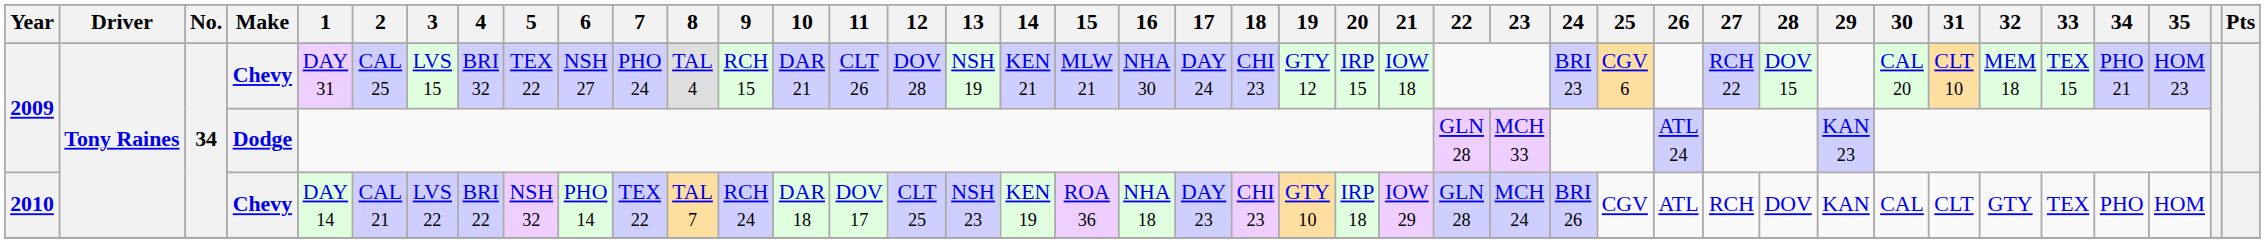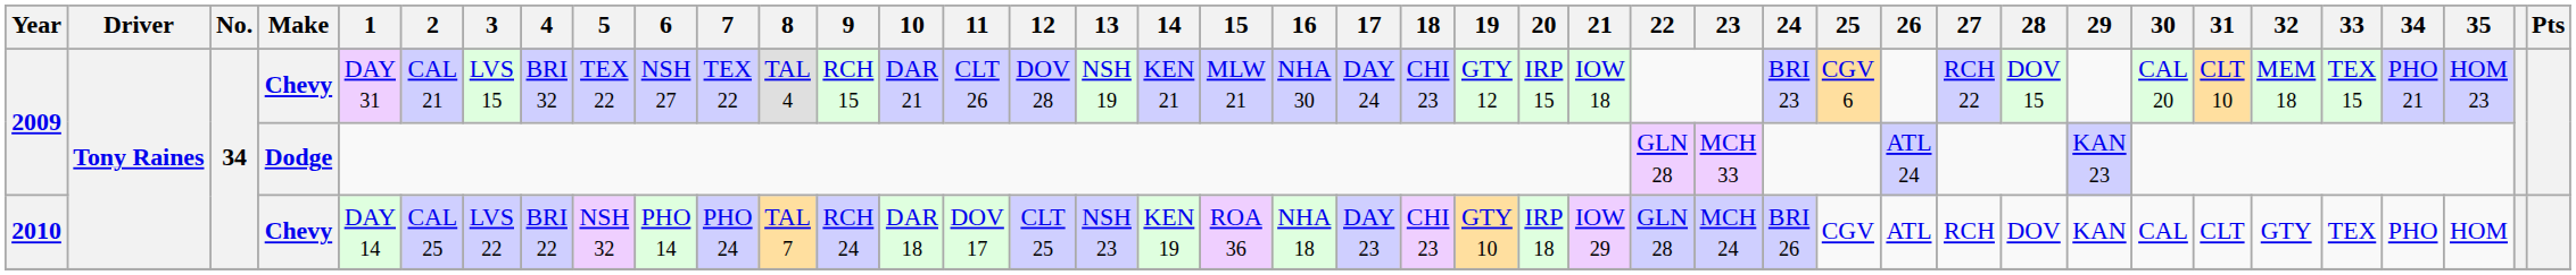 <table class="wikitable" style="text-align:center; font-size:75%">
 <tr>
 <th>Year</th>
 <th>Driver</th>
 <th>No.</th>
 <th>Make</th>
 <th>1</th>
 <th>2</th>
 <th>3</th>
 <th>4</th>
 <th>5</th>
 <th>6</th>
 <th>7</th>
 <th>8</th>
 <th>9</th>
 <th>10</th>
 <th>11</th>
 <th>12</th>
 <th>13</th>
 <th>14</th>
 <th>15</th>
 <th>16</th>
 <th>17</th>
 <th>18</th>
 <th>19</th>
 <th>20</th>
 <th>21</th>
 <th>22</th>
 <th>23</th>
 <th>24</th>
 <th>25</th>
 <th>26</th>
 <th>27</th>
 <th>28</th>
 <th>29</th>
 <th>30</th>
 <th>31</th>
 <th>32</th>
 <th>33</th>
 <th>34</th>
 <th>35</th>
 <th></th>
 <th>Pts</th>
 </tr>
 <tr>
 <th rowspan=2><a href='#'>2009</a></th>
 <th rowspan=3><a href='#'>Tony Raines</a></th>
 <th rowspan=3>34</th>
 <th><a href='#'>Chevy</a></th>
 <td style="background:#EFCFFF;"><a href='#'>DAY</a><br><small>31</small></td>
-<td style="background:#CFCFFF;"><a href='#'>CAL</a><br><small>25</small></td>
+<td style="background:#CFCFFF;"><a href='#'>CAL</a><br><small>21</small></td>
 <td style="background:#DFFFDF;"><a href='#'>LVS</a><br><small>15</small></td>
 <td style="background:#CFCFFF;"><a href='#'>BRI</a><br><small>32</small></td>
 <td style="background:#CFCFFF;"><a href='#'>TEX</a><br><small>22</small></td>
 <td style="background:#CFCFFF;"><a href='#'>NSH</a><br><small>27</small></td>
-<td style="background:#CFCFFF;"><a href='#'>PHO</a><br><small>24</small></td>
+<td style="background:#CFCFFF;"><a href='#'>TEX</a><br><small>22</small></td>
 <td style="background:#DFDFDF;"><a href='#'>TAL</a><br><small>4</small></td>
 <td style="background:#DFFFDF;"><a href='#'>RCH</a><br><small>15</small></td>
 <td style="background:#CFCFFF;"><a href='#'>DAR</a><br><small>21</small></td>
 <td style="background:#CFCFFF;"><a href='#'>CLT</a><br><small>26</small></td>
 <td style="background:#CFCFFF;"><a href='#'>DOV</a><br><small>28</small></td>
 <td style="background:#DFFFDF;"><a href='#'>NSH</a><br><small>19</small></td>
 <td style="background:#CFCFFF;"><a href='#'>KEN</a><br><small>21</small></td>
 <td style="background:#CFCFFF;"><a href='#'>MLW</a><br><small>21</small></td>
 <td style="background:#CFCFFF;"><a href='#'>NHA</a><br><small>30</small></td>
 <td style="background:#CFCFFF;"><a href='#'>DAY</a><br><small>24</small></td>
 <td style="background:#CFCFFF;"><a href='#'>CHI</a><br><small>23</small></td>
 <td style="background:#DFFFDF;"><a href='#'>GTY</a><br><small>12</small></td>
 <td style="background:#DFFFDF;"><a href='#'>IRP</a><br><small>15</small></td>
 <td style="background:#DFFFDF;"><a href='#'>IOW</a><br><small>18</small></td>
 <td colspan=2></td>
 <td style="background:#CFCFFF;"><a href='#'>BRI</a><br><small>23</small></td>
 <td style="background:#FFDF9F;"><a href='#'>CGV</a><br><small>6</small></td>
 <td></td>
 <td style="background:#CFCFFF;"><a href='#'>RCH</a><br><small>22</small></td>
 <td style="background:#DFFFDF;"><a href='#'>DOV</a><br><small>15</small></td>
 <td></td>
 <td style="background:#DFFFDF;"><a href='#'>CAL</a><br><small>20</small></td>
 <td style="background:#FFDF9F;"><a href='#'>CLT</a><br><small>10</small></td>
 <td style="background:#DFFFDF;"><a href='#'>MEM</a><br><small>18</small></td>
 <td style="background:#DFFFDF;"><a href='#'>TEX</a><br><small>15</small></td>
 <td style="background:#CFCFFF;"><a href='#'>PHO</a><br><small>21</small></td>
 <td style="background:#CFCFFF;"><a href='#'>HOM</a><br><small>23</small></td>
 <th rowspan=2></th>
 <th rowspan=2></th>
 </tr>
 <tr>
 <th><a href='#'>Dodge</a></th>
 <td colspan=21></td>
 <td style="background:#EFCFFF;"><a href='#'>GLN</a><br><small>28</small></td>
 <td style="background:#EFCFFF;"><a href='#'>MCH</a><br><small>33</small></td>
 <td colspan=2></td>
 <td style="background:#CFCFFF;"><a href='#'>ATL</a><br><small>24</small></td>
 <td colspan=2></td>
 <td style="background:#CFCFFF;"><a href='#'>KAN</a><br><small>23</small></td>
 <td colspan=6></td>
 </tr>
 <tr>
 <th><a href='#'>2010</a></th>
 <th><a href='#'>Chevy</a></th>
 <td style="background:#DFFFDF;"><a href='#'>DAY</a><br><small>14</small></td>
-<td style="background:#CFCFFF;"><a href='#'>CAL</a><br><small>21</small></td>
+<td style="background:#CFCFFF;"><a href='#'>CAL</a><br><small>25</small></td>
 <td style="background:#CFCFFF;"><a href='#'>LVS</a><br><small>22</small></td>
 <td style="background:#CFCFFF;"><a href='#'>BRI</a><br><small>22</small></td>
 <td style="background:#EFCFFF;"><a href='#'>NSH</a><br><small>32</small></td>
 <td style="background:#DFFFDF;"><a href='#'>PHO</a><br><small>14</small></td>
-<td style="background:#CFCFFF;"><a href='#'>TEX</a><br><small>22</small></td>
+<td style="background:#CFCFFF;"><a href='#'>PHO</a><br><small>24</small></td>
 <td style="background:#FFDF9F;"><a href='#'>TAL</a><br><small>7</small></td>
 <td style="background:#CFCFFF;"><a href='#'>RCH</a><br><small>24</small></td>
 <td style="background:#DFFFDF;"><a href='#'>DAR</a><br><small>18</small></td>
 <td style="background:#DFFFDF;"><a href='#'>DOV</a><br><small>17</small></td>
 <td style="background:#CFCFFF;"><a href='#'>CLT</a><br><small>25</small></td>
 <td style="background:#CFCFFF;"><a href='#'>NSH</a><br><small>23</small></td>
 <td style="background:#DFFFDF;"><a href='#'>KEN</a><br><small>19</small></td>
 <td style="background:#EFCFFF;"><a href='#'>ROA</a><br><small>36</small></td>
 <td style="background:#DFFFDF;"><a href='#'>NHA</a><br><small>18</small></td>
 <td style="background:#CFCFFF;"><a href='#'>DAY</a><br><small>23</small></td>
 <td style="background:#EFCFFF;"><a href='#'>CHI</a><br><small>23</small></td>
 <td style="background:#FFDF9F;"><a href='#'>GTY</a><br><small>10</small></td>
 <td style="background:#DFFFDF;"><a href='#'>IRP</a><br><small>18</small></td>
 <td style="background:#EFCFFF;"><a href='#'>IOW</a><br><small>29</small></td>
 <td style="background:#CFCFFF;"><a href='#'>GLN</a><br><small>28</small></td>
 <td style="background:#CFCFFF;"><a href='#'>MCH</a><br><small>24</small></td>
 <td style="background:#CFCFFF;"><a href='#'>BRI</a><br><small>26</small></td>
 <td><a href='#'>CGV</a></td>
 <td><a href='#'>ATL</a></td>
 <td><a href='#'>RCH</a></td>
 <td><a href='#'>DOV</a></td>
 <td><a href='#'>KAN</a></td>
 <td><a href='#'>CAL</a></td>
 <td><a href='#'>CLT</a></td>
 <td><a href='#'>GTY</a></td>
 <td><a href='#'>TEX</a></td>
 <td><a href='#'>PHO</a></td>
 <td><a href='#'>HOM</a></td>
 <th></th>
 <th></th>
 </tr>
 <tr>
 </tr>
 </table>
